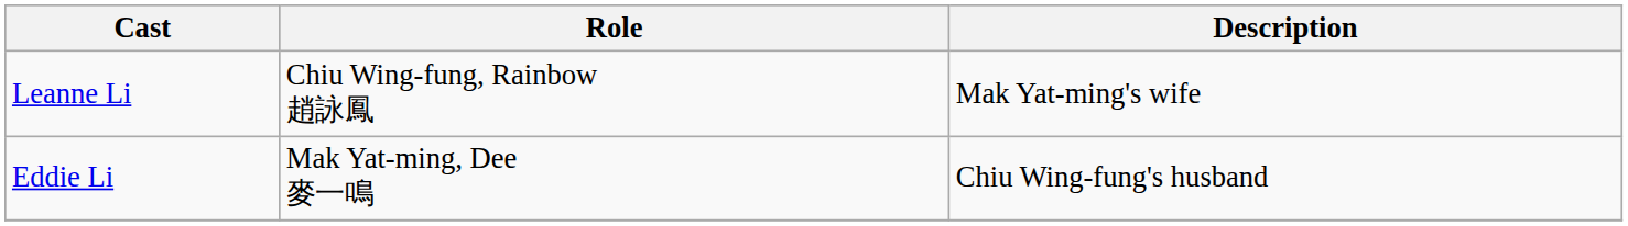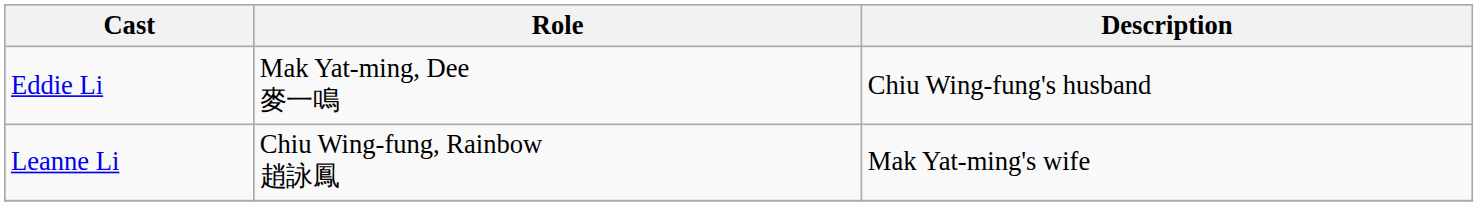 <table class="wikitable" width="70%">
 <tr>
 <th>Cast</th>
 <th>Role</th>
 <th>Description</th>
 </tr>
 <tr>
+<td><a href='#'>Eddie Li</a></td>
+<td>Mak Yat-ming, Dee<br>麥一鳴</td>
+<td>Chiu Wing-fung's husband</td>
+</tr>
+<tr>
 <td><a href='#'>Leanne Li</a></td>
 <td>Chiu Wing-fung, Rainbow<br>趙詠鳳</td>
 <td>Mak Yat-ming's wife</td>
 </tr>
 <tr>
-<td><a href='#'>Eddie Li</a></td>
-<td>Mak Yat-ming, Dee<br>麥一鳴</td>
-<td>Chiu Wing-fung's husband</td>
-</tr>
-<tr>
 </tr>
 </table>
